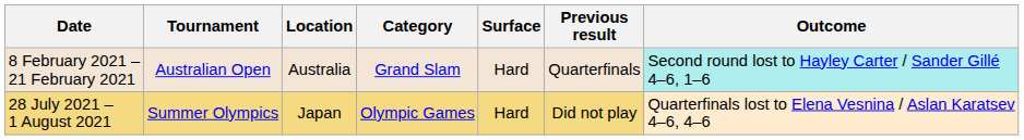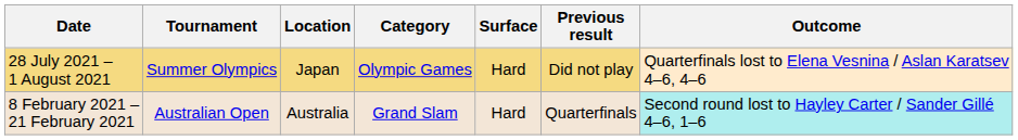 <table class="wikitable">
 <tr>
 <th>Date</th>
 <th>Tournament</th>
 <th>Location</th>
 <th>Category</th>
 <th>Surface</th>
 <th>Previous<br>result</th>
 <th>Outcome</th>
 </tr>
+<tr style="background:#f5da81">
+<td>28 July 2021 –<br>1 August 2021</td>
+<td style="text-align:center"><a href='#'>Summer Olympics</a></td>
+<td style="text-align:center">Japan</td>
+<td style="text-align:center"><a href='#'>Olympic Games</a></td>
+<td style="text-align:center">Hard</td>
+<td style="text-align:center">Did not play</td>
+<td style="background:#ffebcd">Quarterfinals lost to  <a href='#'>Elena Vesnina</a> /  <a href='#'>Aslan Karatsev</a><br>4–6, 4–6</td>
+</tr>
 <tr style="background:#f3e6d7">
 <td>8 February 2021 –<br>21 February 2021</td>
 <td style="text-align:center"><a href='#'>Australian Open</a></td>
 <td style="text-align:center">Australia</td>
 <td style="text-align:center"><a href='#'>Grand Slam</a></td>
 <td style="text-align:center">Hard</td>
 <td style="text-align:center">Quarterfinals</td>
 <td style="background:#afeeee">Second round lost to  <a href='#'>Hayley Carter</a> /  <a href='#'>Sander Gillé</a><br>4–6, 1–6</td>
 </tr>
-<tr style="background:#f5da81">
-<td>28 July 2021 –<br>1 August 2021</td>
-<td style="text-align:center"><a href='#'>Summer Olympics</a></td>
-<td style="text-align:center">Japan</td>
-<td style="text-align:center"><a href='#'>Olympic Games</a></td>
-<td style="text-align:center">Hard</td>
-<td style="text-align:center">Did not play</td>
-<td style="background:#ffebcd">Quarterfinals lost to  <a href='#'>Elena Vesnina</a> /  <a href='#'>Aslan Karatsev</a><br>4–6, 4–6</td>
-</tr>
 </table>
